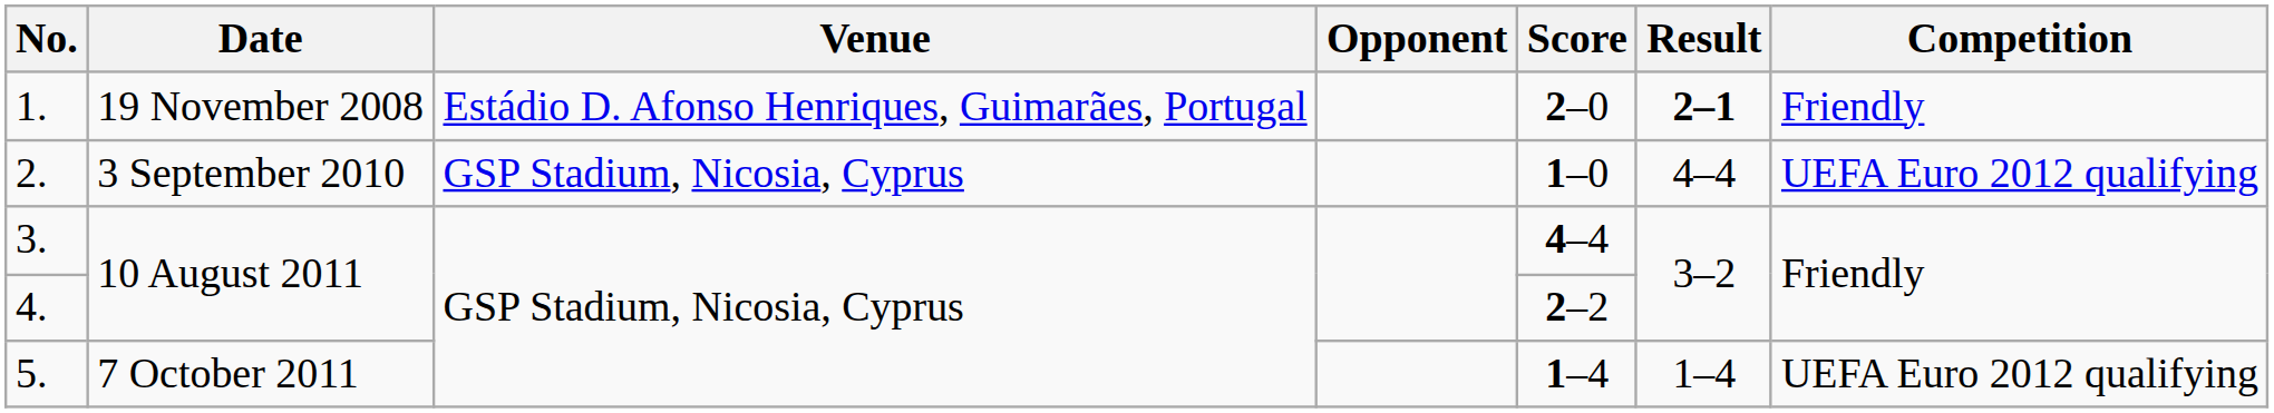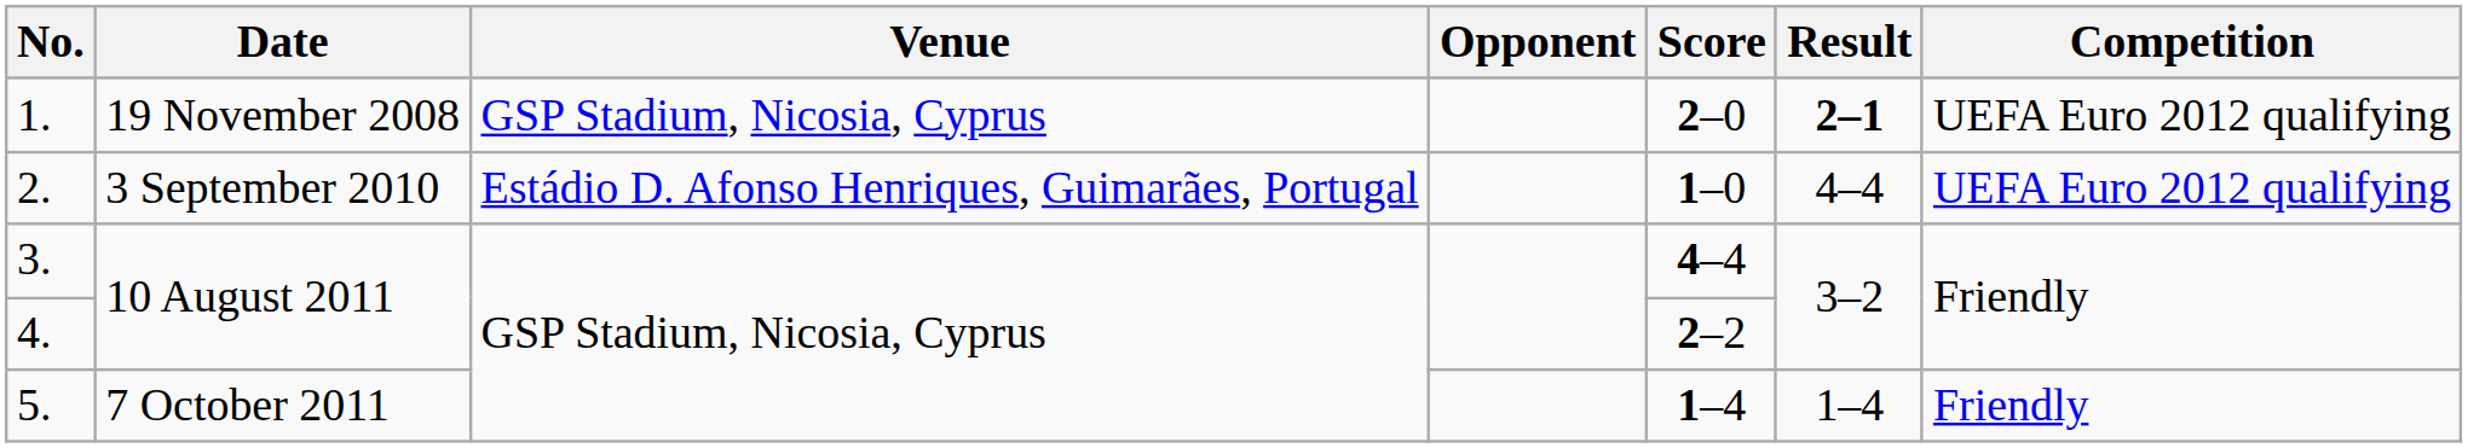 <table class="wikitable" style="font-size:100%;">
 <tr>
 <th>No.</th>
 <th>Date</th>
 <th>Venue</th>
 <th>Opponent</th>
 <th>Score</th>
 <th>Result</th>
 <th>Competition</th>
 </tr>
 <tr>
 <td>1.</td>
 <td>19 November 2008</td>
-<td><a href='#'>Estádio D. Afonso Henriques</a>, <a href='#'>Guimarães</a>, <a href='#'>Portugal</a></td>
+<td><a href='#'>GSP Stadium</a>, <a href='#'>Nicosia</a>, <a href='#'>Cyprus</a></td>
 <td></td>
 <td align=center><strong>2</strong>–0</td>
 <td align=center><strong>2–1</strong></td>
-<td><a href='#'>Friendly</a></td>
+<td>UEFA Euro 2012 qualifying</td>
 </tr>
 <tr>
 <td>2.</td>
 <td>3 September 2010</td>
-<td><a href='#'>GSP Stadium</a>, <a href='#'>Nicosia</a>, <a href='#'>Cyprus</a></td>
+<td><a href='#'>Estádio D. Afonso Henriques</a>, <a href='#'>Guimarães</a>, <a href='#'>Portugal</a></td>
 <td></td>
 <td align=center><strong>1</strong>–0</td>
 <td align=center>4–4</td>
 <td><a href='#'>UEFA Euro 2012 qualifying</a></td>
 </tr>
 <tr>
 <td>3.</td>
 <td rowspan="2">10 August 2011</td>
 <td rowspan="3">GSP Stadium, Nicosia, Cyprus</td>
 <td rowspan="2"></td>
 <td align=center><strong>4</strong>–4</td>
 <td align=center rowspan="2">3–2</td>
 <td rowspan="2">Friendly</td>
 </tr>
 <tr>
 <td>4.</td>
 <td align=center><strong>2</strong>–2</td>
 </tr>
 <tr>
 <td>5.</td>
 <td>7 October 2011</td>
 <td></td>
 <td align=center><strong>1</strong>–4</td>
 <td align=center>1–4</td>
-<td>UEFA Euro 2012 qualifying</td>
+<td><a href='#'>Friendly</a></td>
 </tr>
 </table>
